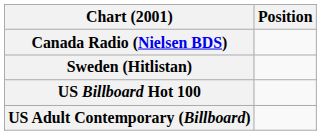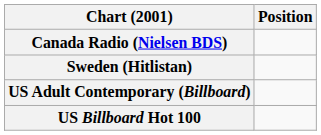 <table class="wikitable plainrowheaders sortable">
 <tr>
 <th scope="col">Chart (2001)</th>
 <th scope="col">Position</th>
 </tr>
 <tr>
 <th scope="row">Canada Radio (<a href='#'>Nielsen BDS</a>)</th>
 <td></td>
 </tr>
 <tr>
 <th scope="row">Sweden (Hitlistan)</th>
 <td></td>
 </tr>
 <tr>
+<th scope="row">US Adult Contemporary (<em>Billboard</em>)</th>
+<td></td>
+</tr>
+<tr>
 <th scope="row">US <em>Billboard</em> Hot 100</th>
 <td></td>
 </tr>
-<tr>
-<th scope="row">US Adult Contemporary (<em>Billboard</em>)</th>
-<td></td>
-</tr>
 </table>
